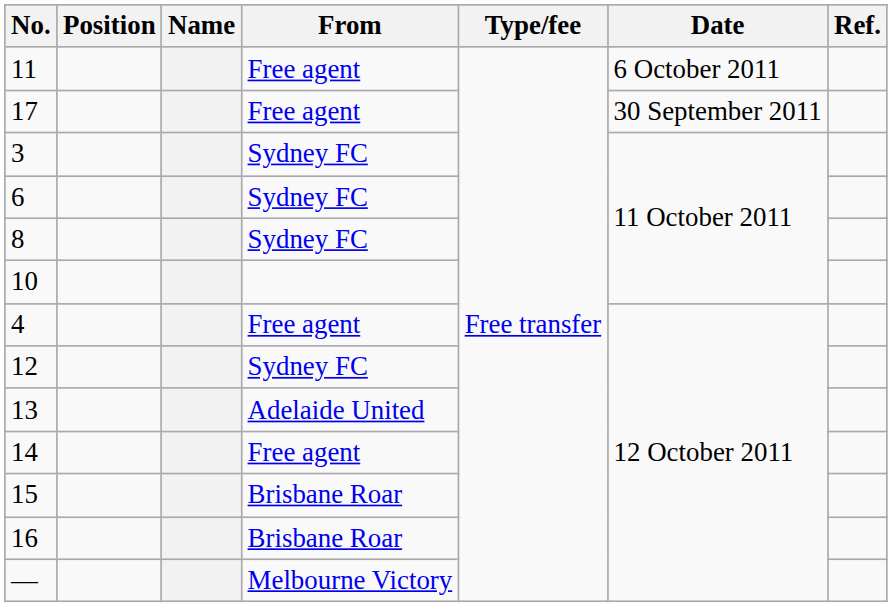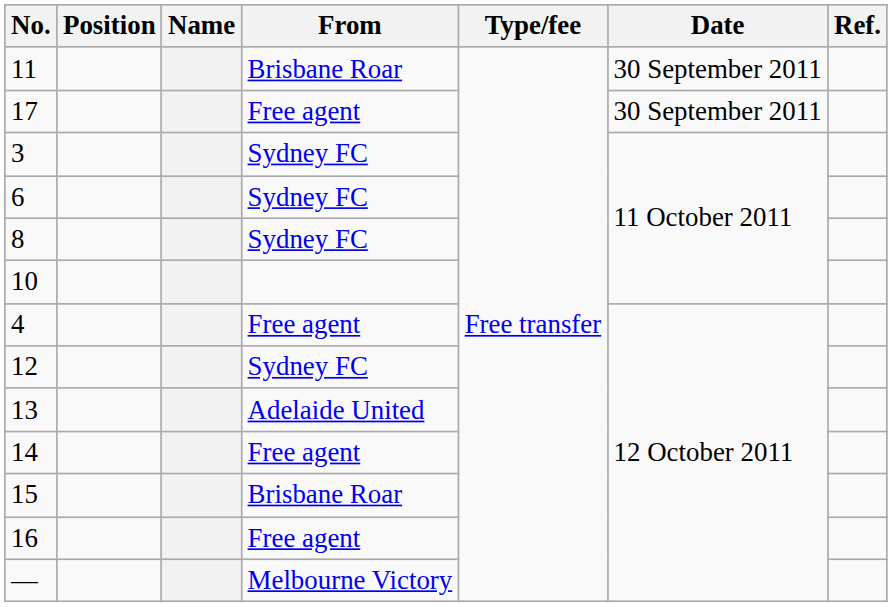 <table class="wikitable plainrowheaders sortable" style="text-align:center; text-align:left">
 <tr>
 <th>No.</th>
 <th>Position</th>
 <th>Name</th>
 <th>From</th>
 <th>Type/fee</th>
 <th>Date</th>
 <th>Ref.</th>
 </tr>
 <tr>
 <td>11</td>
 <td></td>
 <th scope="row"></th>
-<td><a href='#'>Free agent</a></td>
+<td><a href='#'>Brisbane Roar</a></td>
 <td rowspan="13"><a href='#'>Free transfer</a></td>
-<td>6 October 2011</td>
+<td>30 September 2011</td>
 <td></td>
 </tr>
 <tr>
 <td>17</td>
 <td></td>
 <th scope="row"></th>
 <td><a href='#'>Free agent</a></td>
 <td>30 September 2011</td>
 <td></td>
 </tr>
 <tr>
 <td>3</td>
 <td></td>
 <th scope="row"></th>
 <td><a href='#'>Sydney FC</a></td>
 <td rowspan="4">11 October 2011</td>
 <td></td>
 </tr>
 <tr>
 <td>6</td>
 <td></td>
 <th scope="row"></th>
 <td><a href='#'>Sydney FC</a></td>
 <td></td>
 </tr>
 <tr>
 <td>8</td>
 <td></td>
 <th scope="row"></th>
 <td><a href='#'>Sydney FC</a></td>
 <td></td>
 </tr>
 <tr>
 <td>10</td>
 <td></td>
 <th scope="row"></th>
 <td></td>
 <td></td>
 </tr>
 <tr>
 <td>4</td>
 <td></td>
 <th scope="row"></th>
 <td><a href='#'>Free agent</a></td>
 <td rowspan="7">12 October 2011</td>
 <td></td>
 </tr>
 <tr>
 <td>12</td>
 <td></td>
 <th scope="row"></th>
 <td><a href='#'>Sydney FC</a></td>
 <td></td>
 </tr>
 <tr>
 <td>13</td>
 <td></td>
 <th scope="row"></th>
 <td><a href='#'>Adelaide United</a></td>
 <td></td>
 </tr>
 <tr>
 <td>14</td>
 <td></td>
 <th scope="row"></th>
 <td><a href='#'>Free agent</a></td>
 <td></td>
 </tr>
 <tr>
 <td>15</td>
 <td></td>
 <th scope="row"></th>
 <td><a href='#'>Brisbane Roar</a></td>
 <td></td>
 </tr>
 <tr>
 <td>16</td>
 <td></td>
 <th scope="row"></th>
-<td><a href='#'>Brisbane Roar</a></td>
+<td><a href='#'>Free agent</a></td>
 <td></td>
 </tr>
 <tr>
 <td>—</td>
 <td></td>
 <th scope="row"></th>
 <td><a href='#'>Melbourne Victory</a></td>
 <td></td>
 </tr>
 </table>
